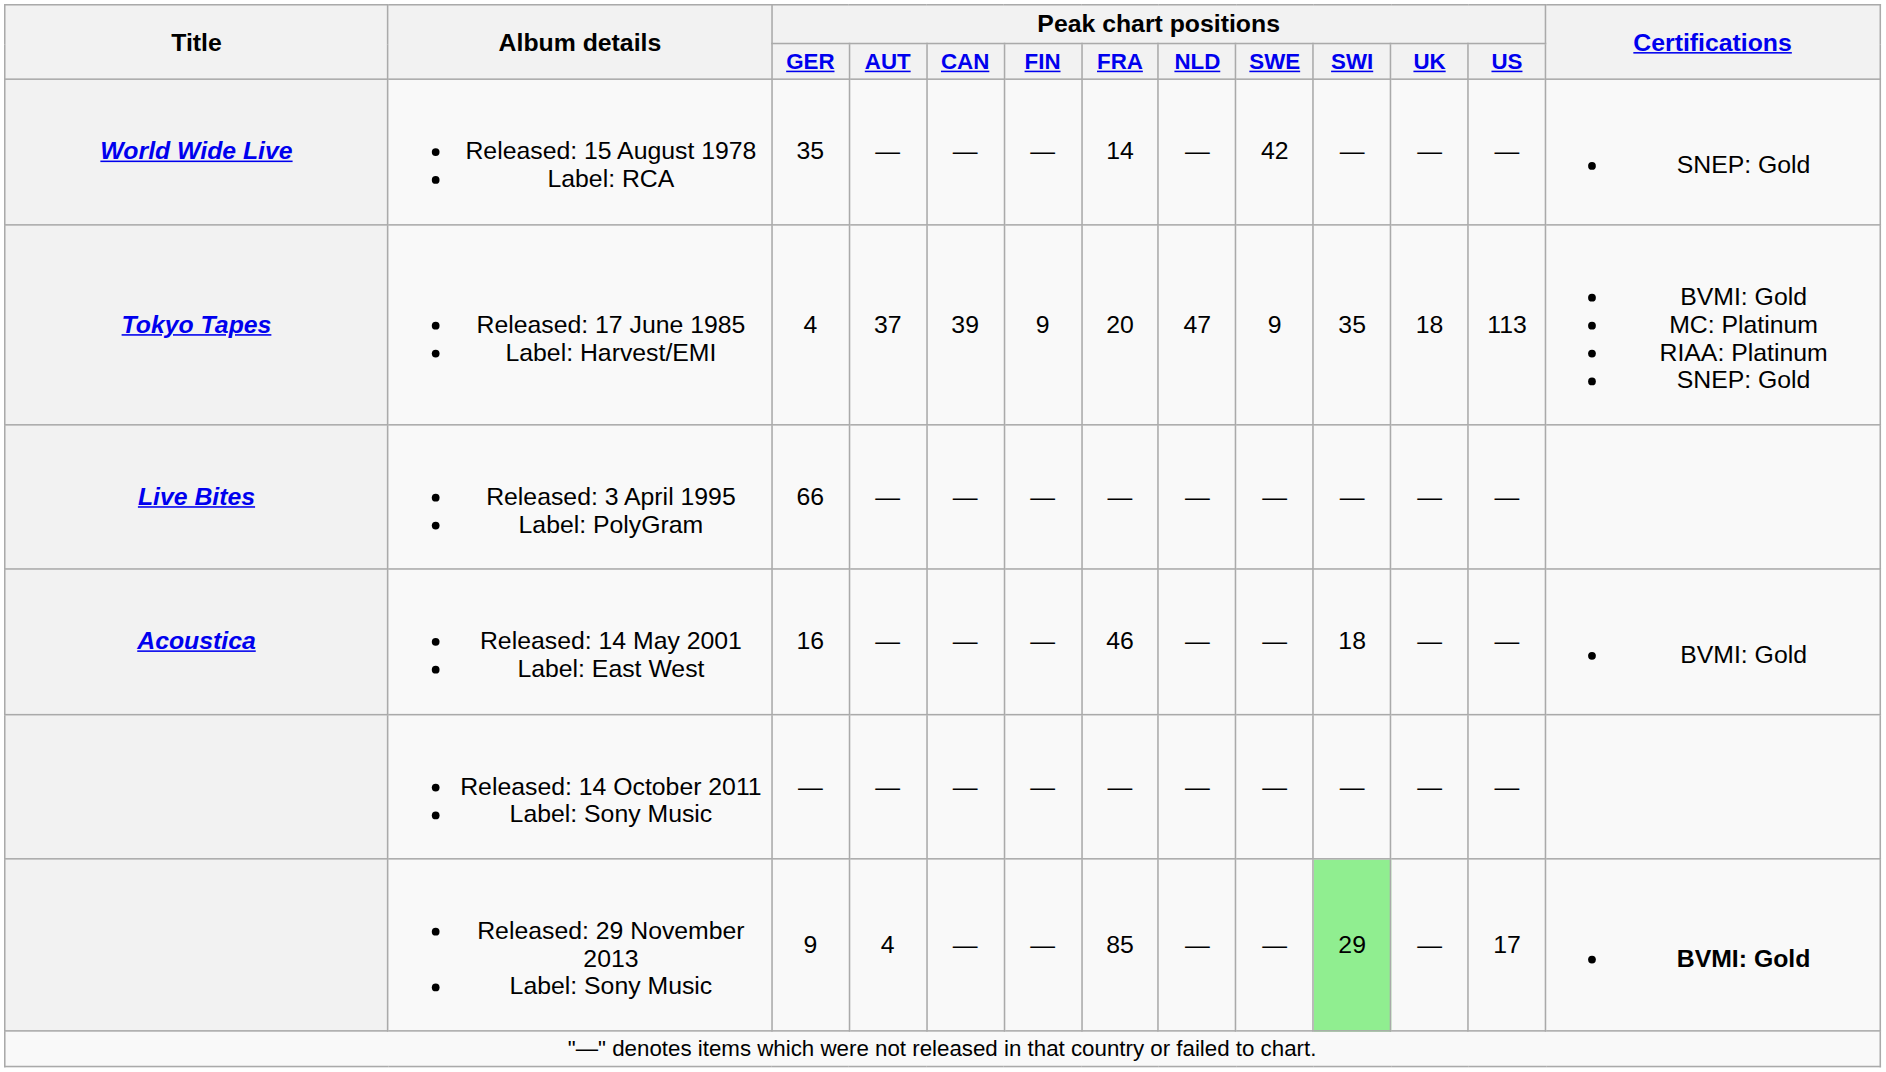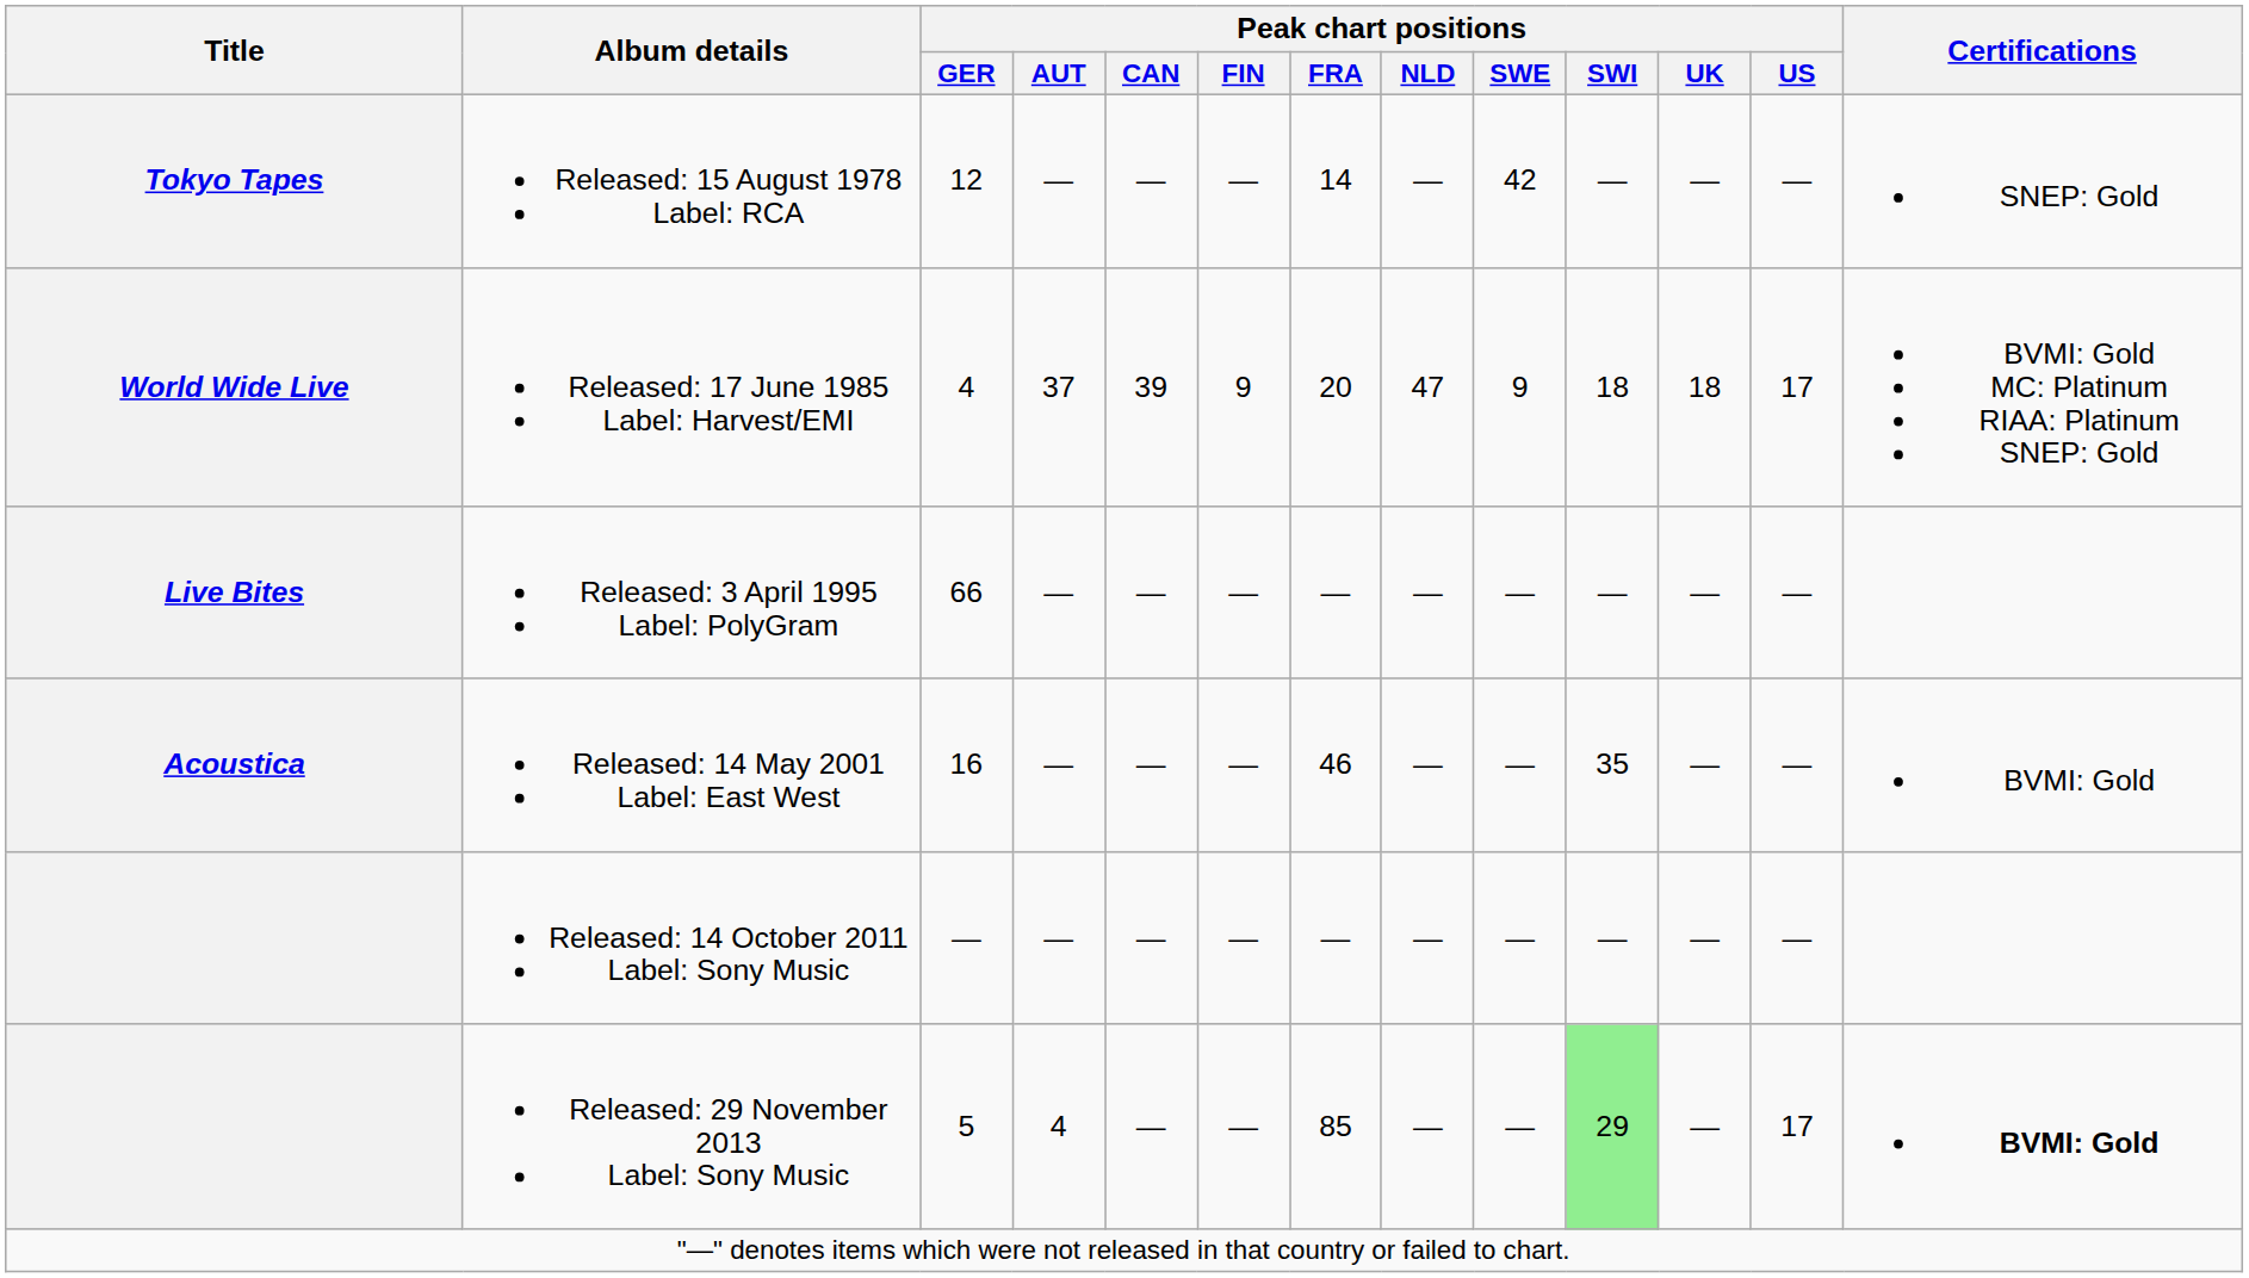 <table class="wikitable plainrowheaders" style="text-align:center;">
 <tr>
 <th scope="col" rowspan="2" style="width:15em;">Title</th>
 <th scope="col" rowspan="2" style="width:15em;">Album details</th>
 <th scope="col" colspan="10">Peak chart positions</th>
 <th scope="col" rowspan="2" style="width:13em;"><a href='#'>Certifications</a></th>
 </tr>
 <tr>
 <th scope="col" style="width:3em;font-size:90%;"><a href='#'>GER</a><br></th>
 <th scope="col" style="width:3em;font-size:90%;"><a href='#'>AUT</a><br></th>
 <th scope="col" style="width:3em;font-size:90%;"><a href='#'>CAN</a><br></th>
 <th scope="col" style="width:3em;font-size:90%;"><a href='#'>FIN</a><br></th>
 <th scope="col" style="width:3em;font-size:90%;"><a href='#'>FRA</a><br></th>
 <th scope="col" style="width:3em;font-size:90%;"><a href='#'>NLD</a><br></th>
 <th scope="col" style="width:3em;font-size:90%;"><a href='#'>SWE</a><br></th>
 <th scope="col" style="width:3em;font-size:90%;"><a href='#'>SWI</a><br></th>
 <th scope="col" style="width:3em;font-size:90%;"><a href='#'>UK</a><br></th>
 <th scope="col" style="width:3em;font-size:90%;"><a href='#'>US</a><br></th>
 </tr>
 <tr>
-<th scope="row"><em><a href='#'>World Wide Live</a></em></th>
+<th scope="row"><em><a href='#'>Tokyo Tapes</a></em></th>
 <td><br><ul><li>Released: 15 August 1978 </li><li>Label: RCA</li></ul></td>
-<td>35</td>
+<td>12</td>
 <td>—</td>
 <td>—</td>
 <td>—</td>
 <td>14</td>
 <td>—</td>
 <td>42</td>
 <td>—</td>
 <td>—</td>
 <td>—</td>
 <td><br><ul><li>SNEP: Gold</li></ul></td>
 </tr>
 <tr>
-<th scope="row"><em><a href='#'>Tokyo Tapes</a></em></th>
+<th scope="row"><em><a href='#'>World Wide Live</a></em></th>
 <td><br><ul><li>Released: 17 June 1985 </li><li>Label: Harvest/EMI</li></ul></td>
 <td>4</td>
 <td>37</td>
 <td>39</td>
 <td>9</td>
 <td>20</td>
 <td>47</td>
 <td>9</td>
-<td>35</td>
 <td>18</td>
-<td>113</td>
+<td>18</td>
+<td>17</td>
 <td><br><ul><li>BVMI: Gold</li><li>MC: Platinum</li><li>RIAA: Platinum</li><li>SNEP: Gold</li></ul></td>
 </tr>
 <tr>
 <th scope="row"><em><a href='#'>Live Bites</a></em></th>
 <td><br><ul><li>Released: 3 April 1995</li><li>Label: PolyGram</li></ul></td>
 <td>66</td>
 <td>—</td>
 <td>—</td>
 <td>—</td>
 <td>—</td>
 <td>—</td>
 <td>—</td>
 <td>—</td>
 <td>—</td>
 <td>—</td>
 <td></td>
 </tr>
 <tr>
 <th scope="row"><em><a href='#'>Acoustica</a></em></th>
 <td><br><ul><li>Released: 14 May 2001</li><li>Label: East West</li></ul></td>
 <td>16</td>
 <td>—</td>
 <td>—</td>
 <td>—</td>
 <td>46</td>
 <td>—</td>
 <td>—</td>
-<td>18</td>
+<td>35</td>
 <td>—</td>
 <td>—</td>
 <td><br><ul><li>BVMI: Gold</li></ul></td>
 </tr>
 <tr>
 <th scope="row"></th>
 <td><br><ul><li>Released: 14 October 2011</li><li>Label: Sony Music</li></ul></td>
 <td>—</td>
 <td>—</td>
 <td>—</td>
 <td>—</td>
 <td>—</td>
 <td>—</td>
 <td>—</td>
 <td>—</td>
 <td>—</td>
 <td>—</td>
 <td></td>
 </tr>
 <tr>
 <th scope="row"></th>
 <td><br><ul><li>Released: 29 November 2013</li><li>Label: Sony Music</li></ul></td>
-<td>9</td>
+<td>5</td>
 <td>4</td>
 <td>—</td>
 <td>—</td>
 <td>85</td>
 <td>—</td>
 <td>—</td>
 <td style="background: lightgreen;">29</td>
 <td>—</td>
 <td>17</td>
 <td><strong><br><ul><li>BVMI: Gold</li></ul></strong></td>
 </tr>
 <tr>
 <td colspan="15" style="text-align:center; font-size:90%;">"—" denotes items which were not released in that country or failed to chart.</td>
 </tr>
 </table>
